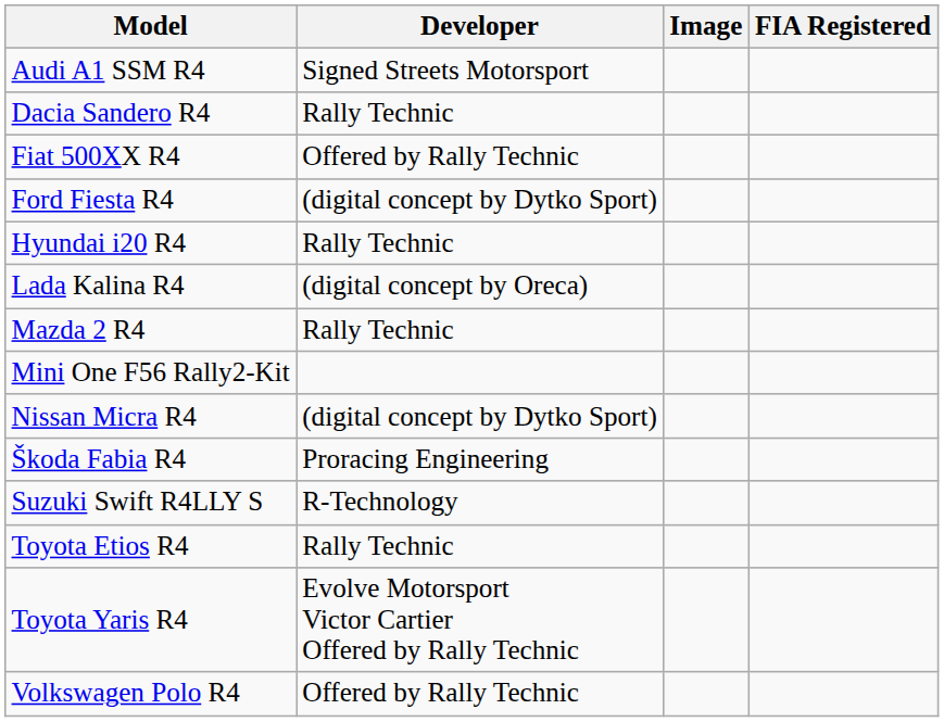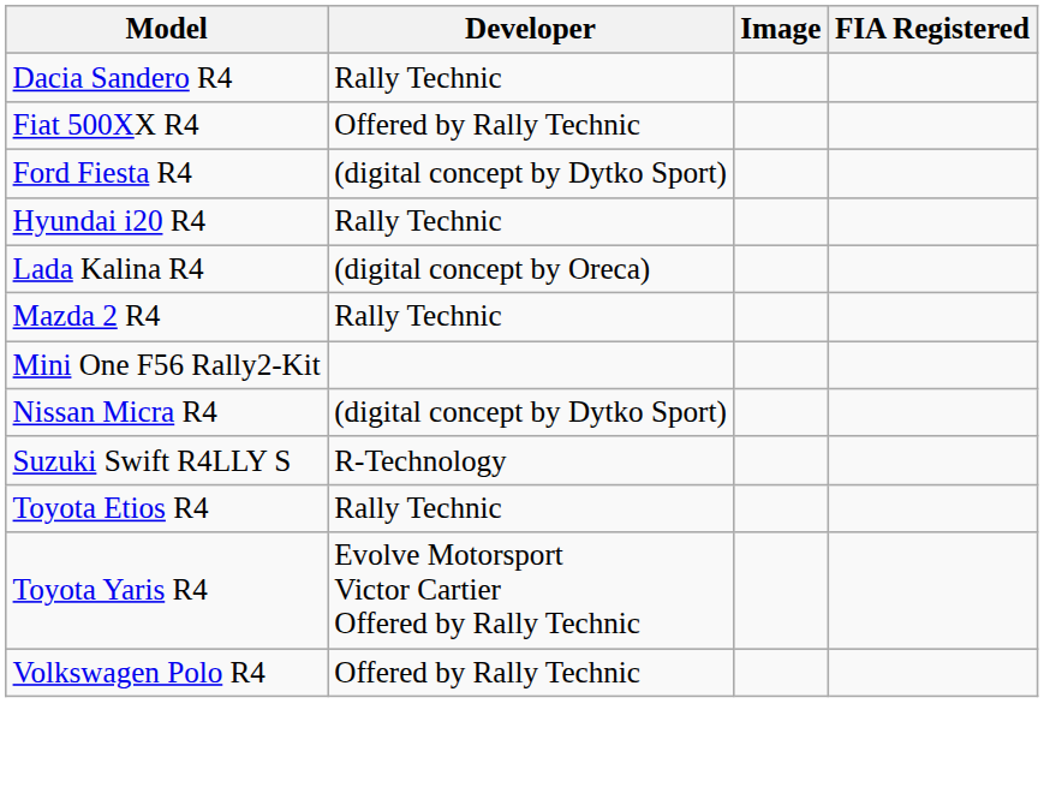 <table class="wikitable">
 <tr>
 <th>Model</th>
 <th>Developer</th>
 <th>Image</th>
 <th>FIA Registered</th>
-</tr>
-<tr>
-<td><a href='#'>Audi A1</a> SSM R4</td>
-<td>Signed Streets Motorsport</td>
-<td></td>
-<td></td>
 </tr>
 <tr>
 <td><a href='#'>Dacia Sandero</a> R4 </td>
 <td>Rally Technic</td>
 <td></td>
 <td></td>
 </tr>
 <tr>
 <td><a href='#'>Fiat 500X</a>X R4</td>
 <td>Offered by Rally Technic</td>
 <td></td>
 <td></td>
 </tr>
 <tr>
 <td><a href='#'>Ford Fiesta</a> R4</td>
 <td>(digital concept by Dytko Sport)</td>
 <td></td>
 <td></td>
 </tr>
 <tr>
 <td><a href='#'>Hyundai i20</a> R4</td>
 <td>Rally Technic</td>
 <td></td>
 <td></td>
 </tr>
 <tr>
 <td><a href='#'>Lada</a> Kalina R4</td>
 <td>(digital concept by Oreca)</td>
 <td></td>
 <td></td>
 </tr>
 <tr>
 <td><a href='#'>Mazda 2</a> R4</td>
 <td>Rally Technic</td>
 <td></td>
 <td></td>
 </tr>
 <tr>
 <td><a href='#'>Mini</a> One F56 Rally2-Kit</td>
 <td></td>
 <td></td>
 <td></td>
 </tr>
 <tr>
 <td><a href='#'>Nissan Micra</a> R4</td>
 <td>(digital concept by Dytko Sport)</td>
 <td></td>
 <td></td>
 </tr>
 <tr>
-<td><a href='#'>Škoda Fabia</a> R4</td>
-<td>Proracing Engineering</td>
-<td></td>
-<td></td>
-</tr>
-<tr>
 <td><a href='#'>Suzuki</a> Swift R4LLY S</td>
 <td>R-Technology</td>
 <td></td>
 <td></td>
 </tr>
 <tr>
 <td><a href='#'>Toyota Etios</a> R4</td>
 <td>Rally Technic</td>
 <td></td>
 <td></td>
 </tr>
 <tr>
 <td><a href='#'>Toyota Yaris</a> R4</td>
 <td>Evolve Motorsport<br>Victor Cartier<br>Offered by Rally Technic</td>
 <td></td>
 <td></td>
 </tr>
 <tr>
 <td><a href='#'>Volkswagen Polo</a> R4</td>
 <td>Offered by Rally Technic</td>
 <td></td>
 <td></td>
 </tr>
 </table>
